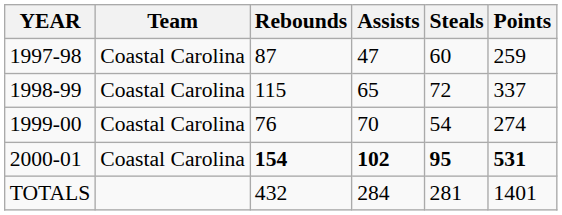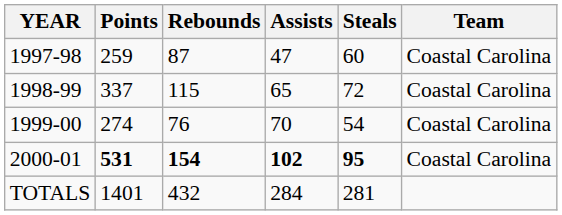 <table class="wikitable">
 <tr>
 <th>YEAR</th>
-<th>Team</th>
+<th>Points</th>
 <th>Rebounds</th>
 <th>Assists</th>
 <th>Steals</th>
-<th>Points</th>
+<th>Team</th>
 </tr>
 <tr>
 <td>1997-98</td>
-<td>Coastal Carolina</td>
+<td>259</td>
 <td>87</td>
 <td>47</td>
 <td>60</td>
-<td>259</td>
+<td>Coastal Carolina</td>
 </tr>
 <tr>
 <td>1998-99</td>
-<td>Coastal Carolina</td>
+<td>337</td>
 <td>115</td>
 <td>65</td>
 <td>72</td>
-<td>337</td>
+<td>Coastal Carolina</td>
 </tr>
 <tr>
 <td>1999-00</td>
-<td>Coastal Carolina</td>
+<td>274</td>
 <td>76</td>
 <td>70</td>
 <td>54</td>
-<td>274</td>
+<td>Coastal Carolina</td>
 </tr>
 <tr>
 <td>2000-01</td>
-<td>Coastal Carolina</td>
+<td><strong>531</strong></td>
 <td><strong>154</strong></td>
 <td><strong>102</strong></td>
 <td><strong>95</strong></td>
-<td><strong>531</strong></td>
+<td>Coastal Carolina</td>
 </tr>
 <tr>
 <td>TOTALS</td>
-<td></td>
+<td>1401</td>
 <td>432</td>
 <td>284</td>
 <td>281</td>
-<td>1401</td>
+<td></td>
 </tr>
 </table>
